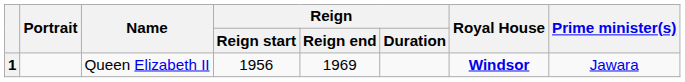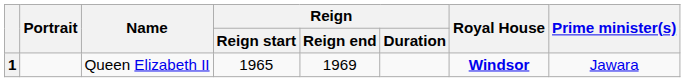 <table class="wikitable" style="text-align:center">
 <tr>
 <th rowspan="2"></th>
 <th rowspan="2">Portrait</th>
 <th rowspan="2">Name<br></th>
 <th colspan="3">Reign</th>
 <th rowspan="2">Royal House</th>
 <th rowspan="2"><a href='#'>Prime minister(s)</a></th>
 </tr>
 <tr>
 <th>Reign start</th>
 <th>Reign end</th>
 <th>Duration</th>
 </tr>
 <tr>
 <th>1</th>
 <td></td>
 <td>Queen <a href='#'>Elizabeth II</a><br></td>
-<td> 1956</td>
+<td> 1965</td>
 <td> 1969</td>
 <td></td>
 <td><strong><a href='#'>Windsor</a></strong></td>
 <td><a href='#'>Jawara</a></td>
 </tr>
 </table>
